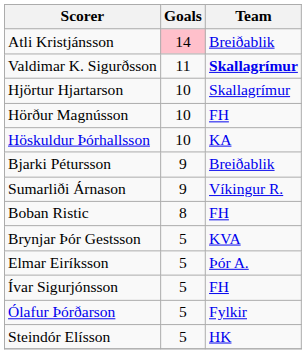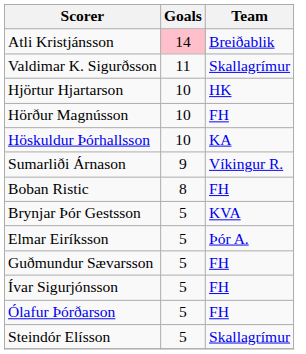 <table class="wikitable">
 <tr>
 <th>Scorer</th>
 <th>Goals</th>
 <th>Team</th>
 </tr>
 <tr>
 <td> Atli Kristjánsson</td>
 <td align=center style="background: pink;">14</td>
 <td><a href='#'>Breiðablik</a></td>
 </tr>
 <tr>
 <td> Valdimar K. Sigurðsson</td>
 <td align=center>11</td>
-<td><strong><a href='#'>Skallagrímur</a></strong></td>
+<td><a href='#'>Skallagrímur</a></td>
 </tr>
 <tr>
 <td> Hjörtur Hjartarson</td>
 <td align=center>10</td>
-<td><a href='#'>Skallagrímur</a></td>
+<td><a href='#'>HK</a></td>
 </tr>
 <tr>
 <td> Hörður Magnússon</td>
 <td align=center>10</td>
 <td><a href='#'>FH</a></td>
 </tr>
 <tr>
 <td> <a href='#'>Höskuldur Þórhallsson</a></td>
 <td align=center>10</td>
 <td><a href='#'>KA</a></td>
-</tr>
-<tr>
-<td> Bjarki Pétursson</td>
-<td align=center>9</td>
-<td><a href='#'>Breiðablik</a></td>
 </tr>
 <tr>
 <td> Sumarliði Árnason</td>
 <td align=center>9</td>
 <td><a href='#'>Víkingur R.</a></td>
 </tr>
 <tr>
 <td> Boban Ristic</td>
 <td align=center>8</td>
 <td><a href='#'>FH</a></td>
 </tr>
 <tr>
 <td> Brynjar Þór Gestsson</td>
 <td align=center>5</td>
 <td><a href='#'>KVA</a></td>
 </tr>
 <tr>
 <td> Elmar Eiríksson</td>
 <td align=center>5</td>
 <td><a href='#'>Þór A.</a></td>
 </tr>
 <tr>
+<td> Guðmundur Sævarsson</td>
+<td align=center>5</td>
+<td><a href='#'>FH</a></td>
+</tr>
+<tr>
 <td> Ívar Sigurjónsson</td>
 <td align=center>5</td>
 <td><a href='#'>FH</a></td>
 </tr>
 <tr>
 <td> <a href='#'>Ólafur Þórðarson</a></td>
 <td align=center>5</td>
-<td><a href='#'>Fylkir</a></td>
+<td><a href='#'>FH</a></td>
 </tr>
 <tr>
 <td> Steindór Elísson</td>
 <td align=center>5</td>
-<td><a href='#'>HK</a></td>
+<td><a href='#'>Skallagrímur</a></td>
 </tr>
 <tr>
 </tr>
 </table>
